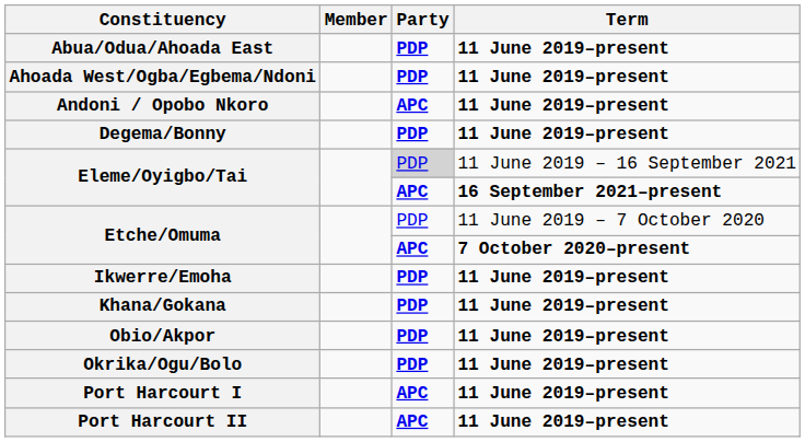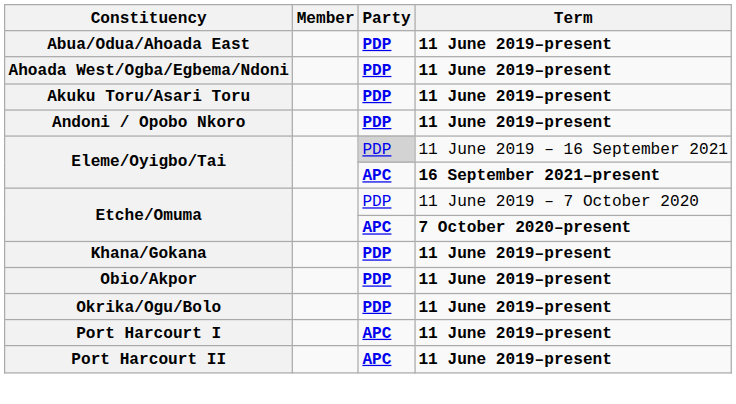 <table class="wikitable">
 <tr valign=bottom>
 <th>Constituency</th>
 <th>Member</th>
 <th>Party</th>
 <th>Term</th>
 </tr>
 <tr>
 <th>Abua/Odua/Ahoada East</th>
 <td><strong></strong></td>
 <td><strong><a href='#'>PDP</a></strong></td>
 <td><strong>11 June 2019–present</strong></td>
 </tr>
 <tr>
 <th>Ahoada West/Ogba/Egbema/Ndoni</th>
 <td><strong></strong></td>
 <td><strong><a href='#'>PDP</a></strong></td>
 <td><strong>11 June 2019–present</strong></td>
 </tr>
 <tr>
-<th>Andoni / Opobo Nkoro</th>
+<th>Akuku Toru/Asari Toru</th>
 <td><strong></strong></td>
-<td><strong><a href='#'>APC</a></strong></td>
+<td><strong><a href='#'>PDP</a></strong></td>
 <td><strong>11 June 2019–present</strong></td>
 </tr>
 <tr>
-<th>Degema/Bonny</th>
+<th>Andoni / Opobo Nkoro</th>
 <td><strong></strong></td>
 <td><strong><a href='#'>PDP</a></strong></td>
 <td><strong>11 June 2019–present</strong></td>
 </tr>
 <tr>
 <th rowspan=2>Eleme/Oyigbo/Tai</th>
 <td rowspan=2><strong></strong></td>
 <td style="background: lightgrey;"><a href='#'>PDP</a></td>
 <td>11 June 2019 – 16 September 2021</td>
 </tr>
 <tr>
 <td><strong><a href='#'>APC</a></strong></td>
 <td><strong>16 September 2021–present</strong></td>
 </tr>
 <tr>
 <th rowspan=2>Etche/Omuma</th>
 <td rowspan=2><strong></strong></td>
 <td><a href='#'>PDP</a></td>
 <td>11 June 2019 – 7 October 2020</td>
 </tr>
 <tr>
 <td><strong><a href='#'>APC</a></strong></td>
 <td><strong>7 October 2020–present</strong></td>
-</tr>
-<tr>
-<th>Ikwerre/Emoha</th>
-<td><strong></strong></td>
-<td><strong><a href='#'>PDP</a></strong></td>
-<td><strong>11 June 2019–present</strong></td>
 </tr>
 <tr>
 <th>Khana/Gokana</th>
 <td><strong></strong></td>
 <td><strong><a href='#'>PDP</a></strong></td>
 <td><strong>11 June 2019–present</strong></td>
 </tr>
 <tr>
 <th>Obio/Akpor</th>
 <td><strong></strong></td>
 <td><strong><a href='#'>PDP</a></strong></td>
 <td><strong>11 June 2019–present</strong></td>
 </tr>
 <tr>
 <th>Okrika/Ogu/Bolo</th>
 <td><strong></strong></td>
 <td><strong><a href='#'>PDP</a></strong></td>
 <td><strong>11 June 2019–present</strong></td>
 </tr>
 <tr>
 <th>Port Harcourt I</th>
 <td><strong></strong></td>
 <td><strong><a href='#'>APC</a></strong></td>
 <td><strong>11 June 2019–present</strong></td>
 </tr>
 <tr>
 <th>Port Harcourt II</th>
 <td><strong></strong></td>
 <td><strong><a href='#'>APC</a></strong></td>
 <td><strong>11 June 2019–present</strong></td>
 </tr>
 </table>
